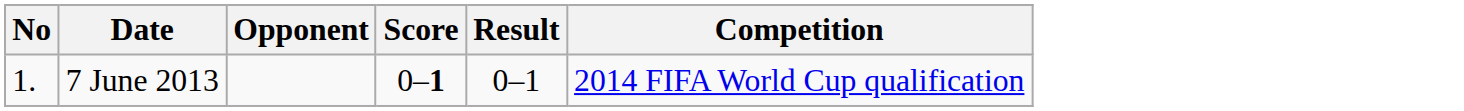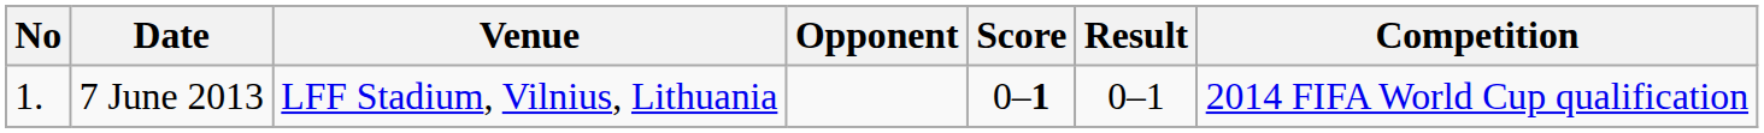 <table class="wikitable">
 <tr>
 <th>No</th>
 <th>Date</th>
+<th>Venue</th>
 <th>Opponent</th>
 <th>Score</th>
 <th>Result</th>
 <th>Competition</th>
 </tr>
 <tr>
 <td>1.</td>
 <td>7 June 2013</td>
+<td><a href='#'>LFF Stadium</a>, <a href='#'>Vilnius</a>, <a href='#'>Lithuania</a></td>
 <td></td>
 <td align="center">0–<strong>1</strong></td>
 <td align="center">0–1</td>
 <td><a href='#'>2014 FIFA World Cup qualification</a></td>
 </tr>
 </table>
